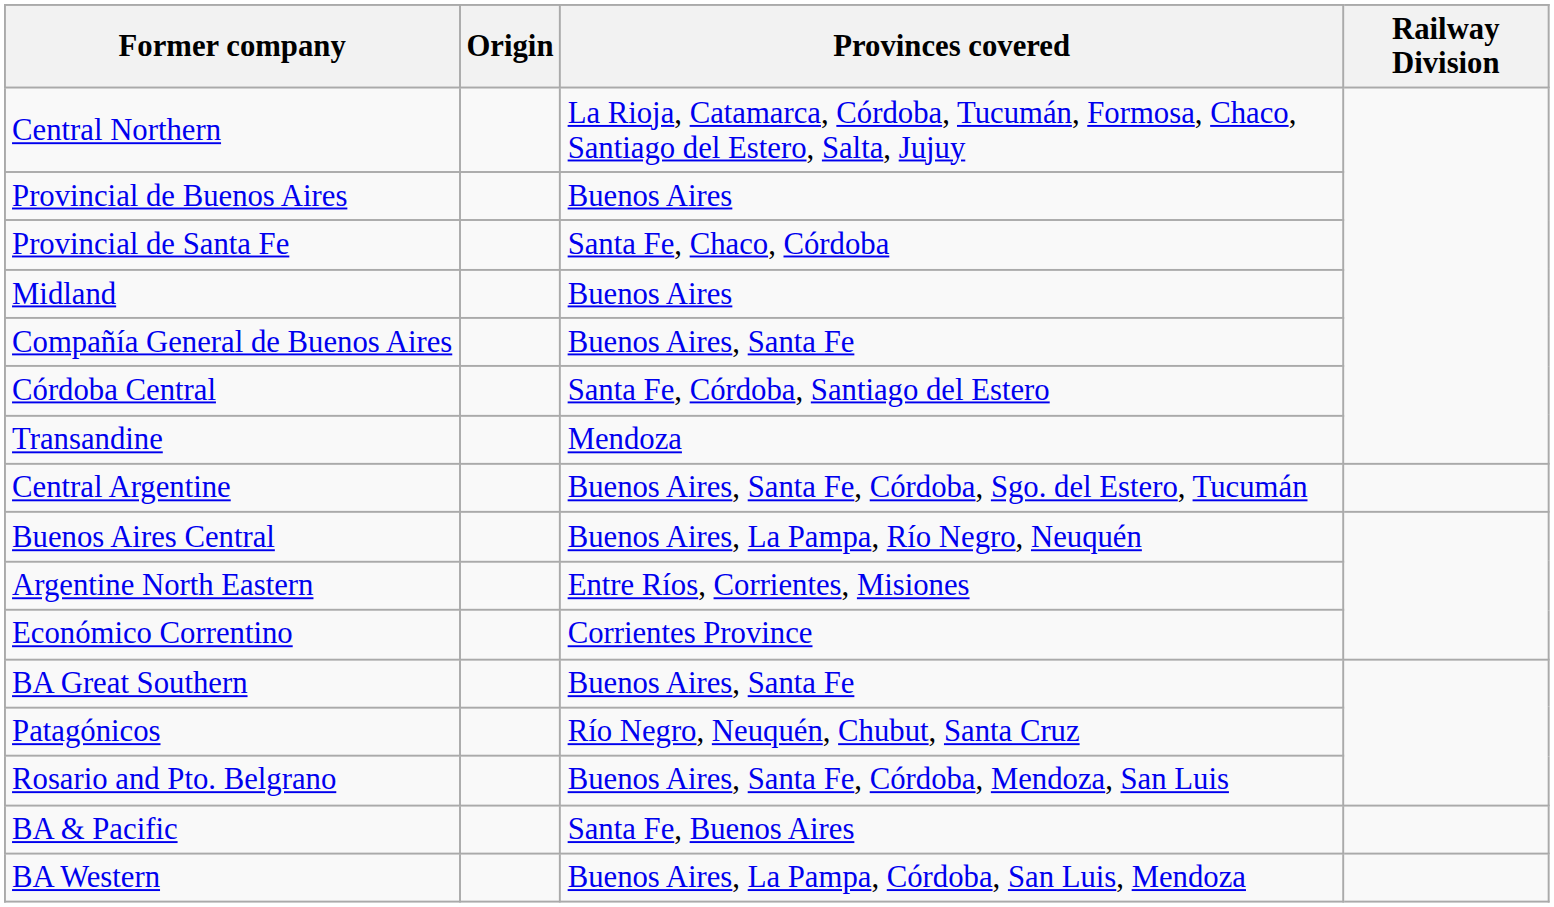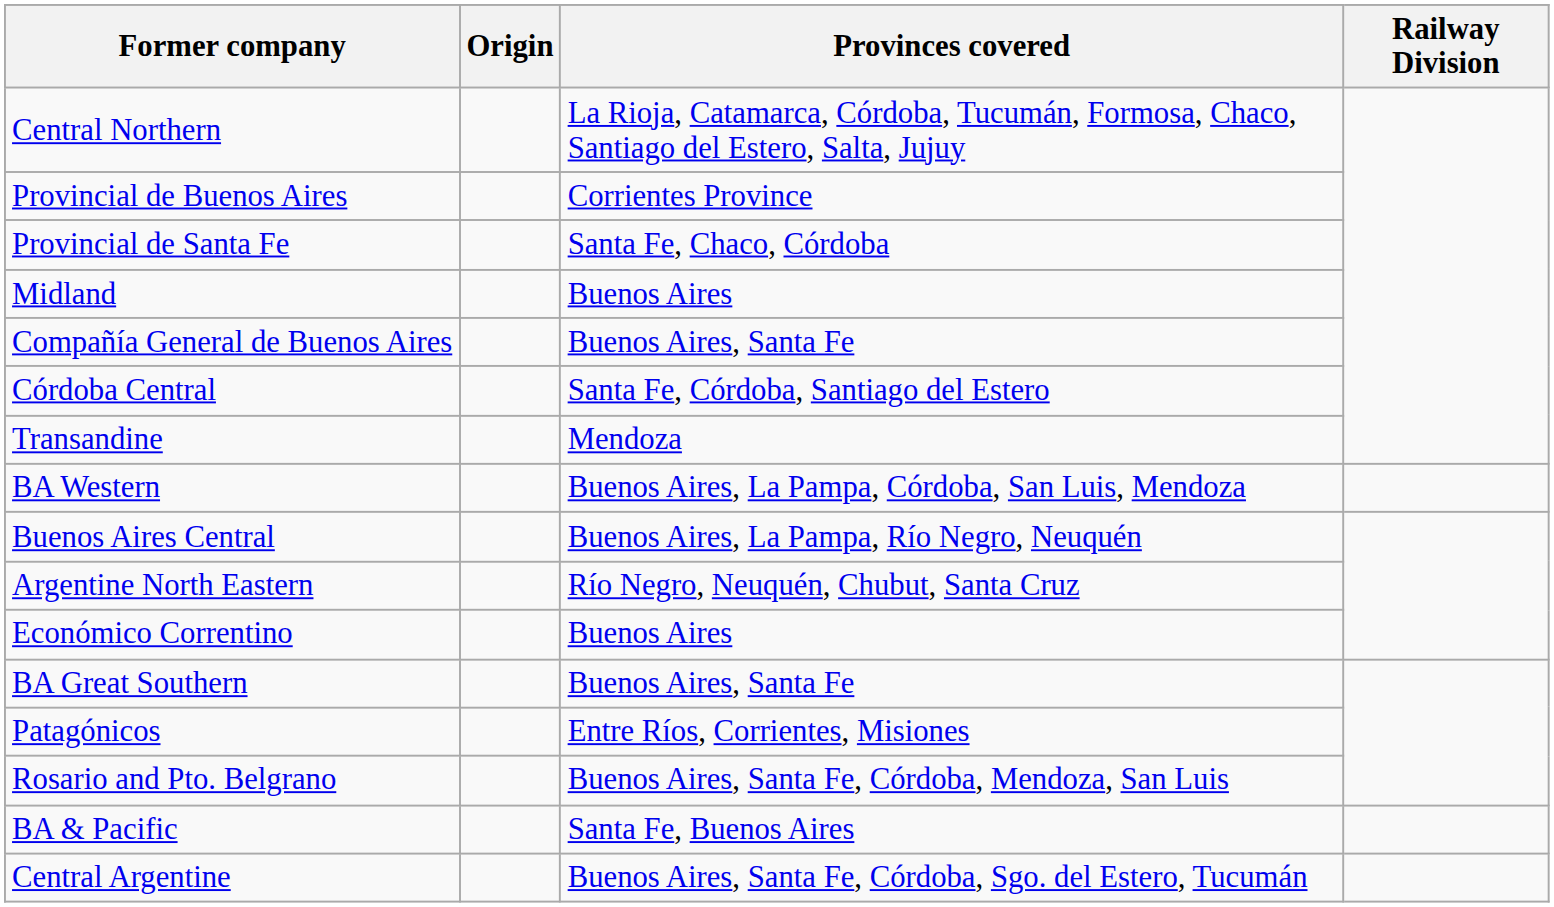 <table class="wikitable sortable" width= px>
 <tr>
 <th width= px>Former company</th>
 <th width=px>Origin</th>
 <th width=400px>Provinces covered</th>
 <th width=100px>Railway Division</th>
 </tr>
 <tr>
 <td><a href='#'>Central Northern</a> </td>
 <td></td>
 <td><a href='#'>La Rioja</a>, <a href='#'>Catamarca</a>, <a href='#'>Córdoba</a>, <a href='#'>Tucumán</a>, <a href='#'>Formosa</a>, <a href='#'>Chaco</a>, <a href='#'>Santiago del Estero</a>, <a href='#'>Salta</a>, <a href='#'>Jujuy</a></td>
 <td rowspan=7></td>
 </tr>
 <tr>
 <td><a href='#'>Provincial de Buenos Aires</a></td>
 <td></td>
-<td><a href='#'>Buenos Aires</a></td>
+<td><a href='#'>Corrientes Province</a></td>
 </tr>
 <tr>
 <td><a href='#'>Provincial de Santa Fe</a></td>
 <td></td>
 <td><a href='#'>Santa Fe</a>, <a href='#'>Chaco</a>, <a href='#'>Córdoba</a></td>
 </tr>
 <tr>
 <td><a href='#'>Midland</a></td>
 <td></td>
 <td><a href='#'>Buenos Aires</a></td>
 </tr>
 <tr>
 <td><a href='#'>Compañía General de Buenos Aires</a></td>
 <td></td>
 <td><a href='#'>Buenos Aires</a>, <a href='#'>Santa Fe</a></td>
 </tr>
 <tr>
 <td><a href='#'>Córdoba Central</a> </td>
 <td></td>
 <td><a href='#'>Santa Fe</a>, <a href='#'>Córdoba</a>, <a href='#'>Santiago del Estero</a></td>
 </tr>
 <tr>
 <td><a href='#'>Transandine</a></td>
 <td></td>
 <td><a href='#'>Mendoza</a></td>
 </tr>
 <tr>
-<td><a href='#'>Central Argentine</a> </td>
+<td><a href='#'>BA Western</a> </td>
 <td></td>
-<td><a href='#'>Buenos Aires</a>, <a href='#'>Santa Fe</a>, <a href='#'>Córdoba</a>, <a href='#'>Sgo. del Estero</a>, <a href='#'>Tucumán</a></td>
+<td><a href='#'>Buenos Aires</a>, <a href='#'>La Pampa</a>, <a href='#'>Córdoba</a>, <a href='#'>San Luis</a>, <a href='#'>Mendoza</a></td>
 <td></td>
 </tr>
 <tr>
 <td><a href='#'>Buenos Aires Central</a></td>
 <td></td>
 <td><a href='#'>Buenos Aires</a>, <a href='#'>La Pampa</a>, <a href='#'>Río Negro</a>, <a href='#'>Neuquén</a></td>
 <td rowspan=3></td>
 </tr>
 <tr>
 <td><a href='#'>Argentine North Eastern</a> </td>
 <td></td>
-<td><a href='#'>Entre Ríos</a>, <a href='#'>Corrientes</a>, <a href='#'>Misiones</a></td>
+<td><a href='#'>Río Negro</a>, <a href='#'>Neuquén</a>, <a href='#'>Chubut</a>, <a href='#'>Santa Cruz</a></td>
 </tr>
 <tr>
 <td><a href='#'>Económico Correntino</a></td>
 <td></td>
-<td><a href='#'>Corrientes Province</a></td>
+<td><a href='#'>Buenos Aires</a></td>
 </tr>
 <tr>
 <td><a href='#'>BA Great Southern</a> </td>
 <td></td>
 <td><a href='#'>Buenos Aires</a>, <a href='#'>Santa Fe</a></td>
 <td rowspan=3></td>
 </tr>
 <tr>
 <td><a href='#'>Patagónicos</a> </td>
 <td></td>
-<td><a href='#'>Río Negro</a>, <a href='#'>Neuquén</a>, <a href='#'>Chubut</a>, <a href='#'>Santa Cruz</a></td>
+<td><a href='#'>Entre Ríos</a>, <a href='#'>Corrientes</a>, <a href='#'>Misiones</a></td>
 </tr>
 <tr>
 <td><a href='#'>Rosario and Pto. Belgrano</a></td>
 <td></td>
 <td><a href='#'>Buenos Aires</a>, <a href='#'>Santa Fe</a>, <a href='#'>Córdoba</a>, <a href='#'>Mendoza</a>, <a href='#'>San Luis</a></td>
 </tr>
 <tr>
 <td><a href='#'>BA & Pacific</a> </td>
 <td></td>
 <td><a href='#'>Santa Fe</a>, <a href='#'>Buenos Aires</a></td>
 <td></td>
 </tr>
 <tr>
-<td><a href='#'>BA Western</a> </td>
+<td><a href='#'>Central Argentine</a> </td>
 <td></td>
-<td><a href='#'>Buenos Aires</a>, <a href='#'>La Pampa</a>, <a href='#'>Córdoba</a>, <a href='#'>San Luis</a>, <a href='#'>Mendoza</a></td>
+<td><a href='#'>Buenos Aires</a>, <a href='#'>Santa Fe</a>, <a href='#'>Córdoba</a>, <a href='#'>Sgo. del Estero</a>, <a href='#'>Tucumán</a></td>
 <td></td>
 </tr>
 </table>
